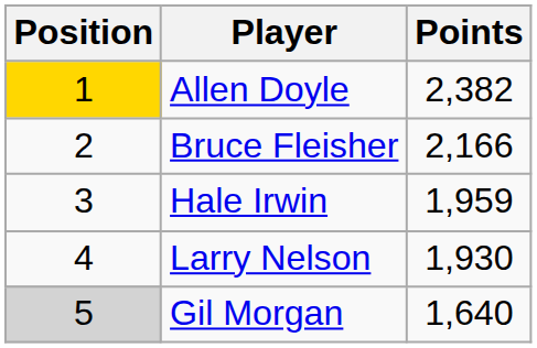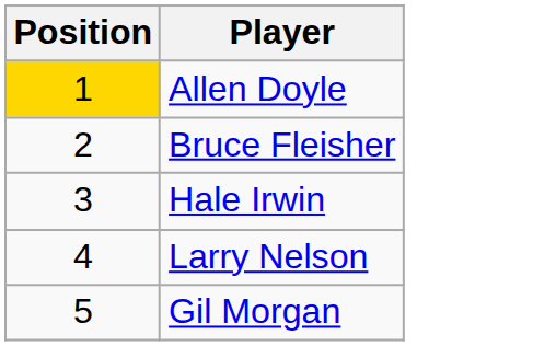 <table class="wikitable">
 <tr>
 <th>Position</th>
 <th>Player</th>
-<th>Points</th>
 </tr>
 <tr>
 <td align=center style="background: gold;">1</td>
 <td> <a href='#'>Allen Doyle</a></td>
-<td align=center>2,382</td>
 </tr>
 <tr>
 <td align=center>2</td>
 <td> <a href='#'>Bruce Fleisher</a></td>
-<td align=center>2,166</td>
 </tr>
 <tr>
 <td align=center>3</td>
 <td> <a href='#'>Hale Irwin</a></td>
-<td align=center>1,959</td>
 </tr>
 <tr>
 <td align=center>4</td>
 <td> <a href='#'>Larry Nelson</a></td>
-<td align=center>1,930</td>
 </tr>
 <tr>
-<td align=center style="background: lightgrey;">5</td>
+<td align=center>5</td>
 <td> <a href='#'>Gil Morgan</a></td>
-<td align=center>1,640</td>
 </tr>
 </table>
